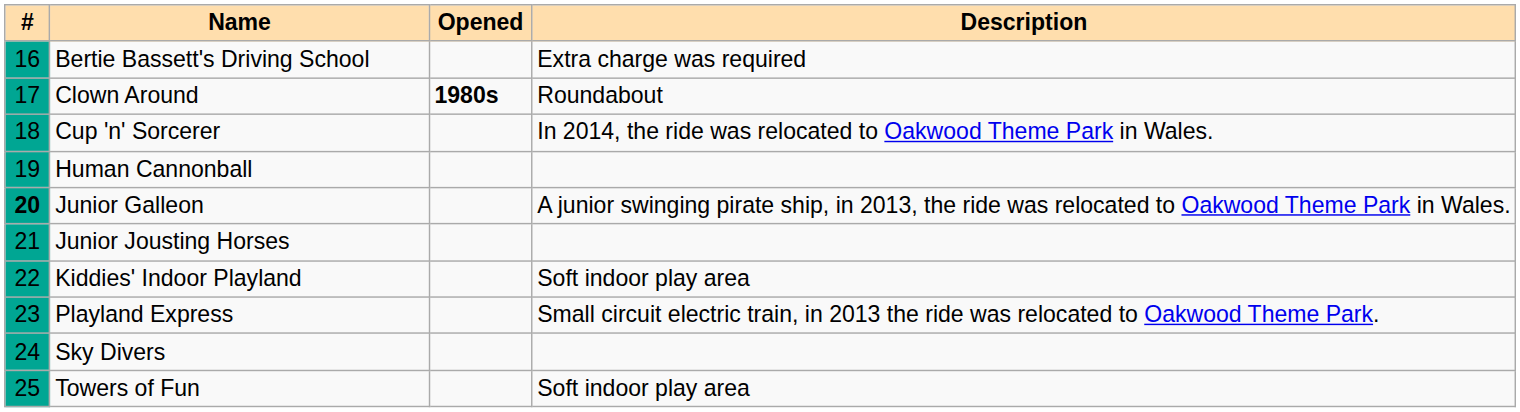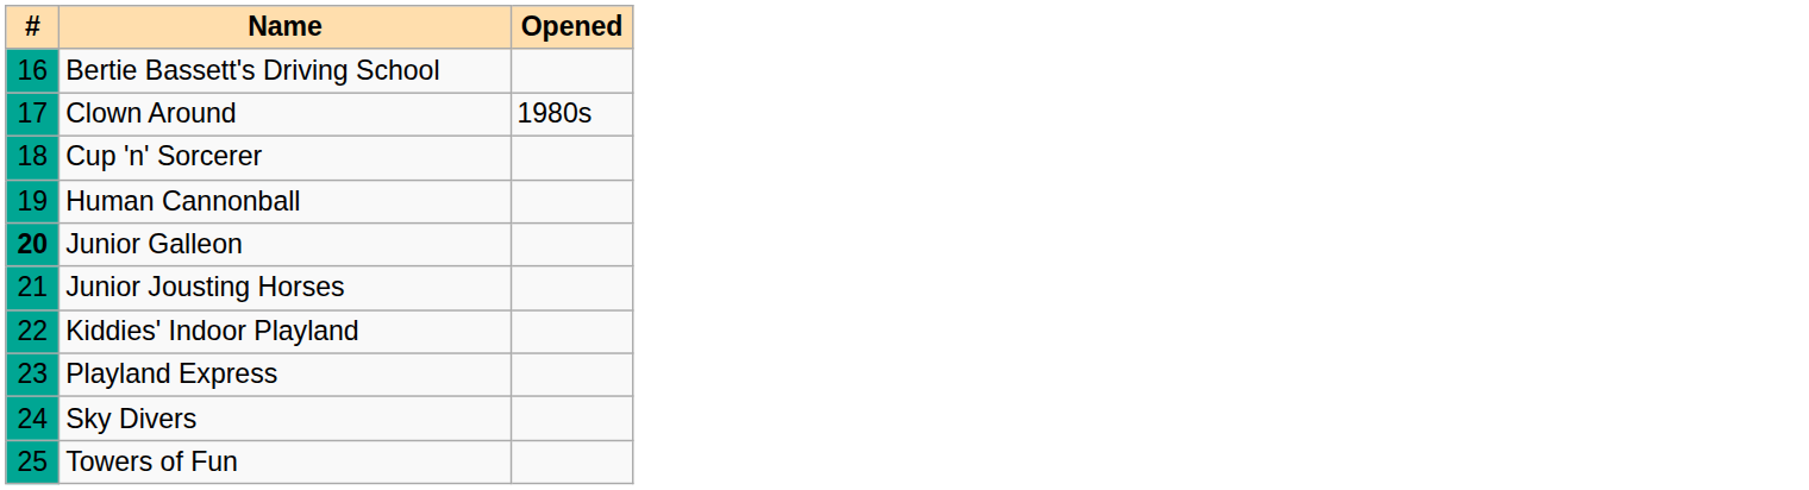 <table class="wikitable">
 <tr>
 <th style="background:#ffdead; width:1.5em;">#</th>
 <th style="background:#ffdead; width:16em;">Name</th>
 <th style="background:#ffdead; width:4em;">Opened</th>
-<th style="background:#ffdead;">Description</th>
 </tr>
 <tr>
 <td style="background:#00a693; text-align:center;">16</td>
 <td>Bertie Bassett's Driving School</td>
 <td></td>
-<td>Extra charge was required</td>
 </tr>
 <tr>
 <td style="background:#00a693; text-align:center;">17</td>
 <td>Clown Around</td>
-<td><strong>1980s</strong></td>
-<td>Roundabout</td>
+<td>1980s</td>
 </tr>
 <tr>
 <td style="background:#00a693; text-align:center;">18</td>
 <td>Cup 'n' Sorcerer</td>
 <td></td>
-<td>In 2014, the ride was relocated to <a href='#'>Oakwood Theme Park</a> in Wales.</td>
 </tr>
 <tr>
 <td style="background:#00a693; text-align:center;">19</td>
 <td>Human Cannonball</td>
-<td></td>
 <td></td>
 </tr>
 <tr>
 <td style="background:#00a693; text-align:center;"><strong>20</strong></td>
 <td>Junior Galleon</td>
 <td></td>
-<td>A junior swinging pirate ship, in 2013, the ride was relocated to <a href='#'>Oakwood Theme Park</a> in Wales.</td>
 </tr>
 <tr>
 <td style="background:#00a693; text-align:center;">21</td>
 <td>Junior Jousting Horses</td>
-<td></td>
 <td></td>
 </tr>
 <tr>
 <td style="background:#00a693; text-align:center;">22</td>
 <td>Kiddies' Indoor Playland</td>
 <td></td>
-<td>Soft indoor play area</td>
 </tr>
 <tr>
 <td style="background:#00a693; text-align:center;">23</td>
 <td>Playland Express</td>
 <td></td>
-<td>Small circuit electric train, in 2013 the ride was relocated to <a href='#'>Oakwood Theme Park</a>.</td>
 </tr>
 <tr>
 <td style="background:#00a693; text-align:center;">24</td>
 <td>Sky Divers</td>
-<td></td>
 <td></td>
 </tr>
 <tr>
 <td style="background:#00a693; text-align:center;">25</td>
 <td>Towers of Fun</td>
 <td></td>
-<td>Soft indoor play area</td>
 </tr>
 </table>
